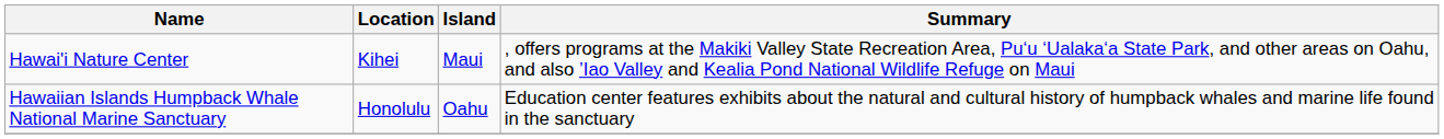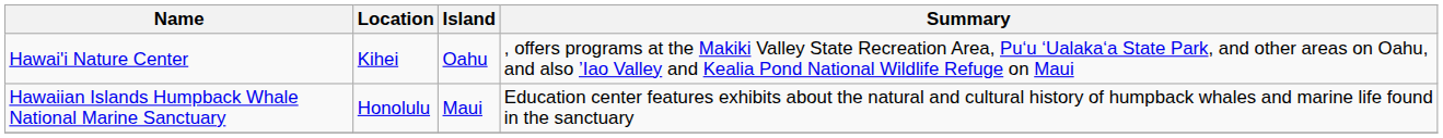 <table class="wikitable">
 <tr>
 <th>Name</th>
 <th>Location</th>
 <th>Island</th>
 <th>Summary</th>
 </tr>
 <tr>
 <td><a href='#'>Hawai'i Nature Center</a></td>
 <td><a href='#'>Kihei</a></td>
-<td><a href='#'>Maui</a></td>
+<td><a href='#'>Oahu</a></td>
 <td>, offers programs at the <a href='#'>Makiki</a> Valley State Recreation Area, <a href='#'>Pu‘u ‘Ualaka‘a State Park</a>, and other areas on Oahu, and also <a href='#'>’Iao Valley</a> and <a href='#'>Kealia Pond National Wildlife Refuge</a> on <a href='#'>Maui</a></td>
 </tr>
 <tr>
 <td><a href='#'>Hawaiian Islands Humpback Whale National Marine Sanctuary</a></td>
 <td><a href='#'>Honolulu</a></td>
-<td><a href='#'>Oahu</a></td>
+<td><a href='#'>Maui</a></td>
 <td>Education center features exhibits about the natural and cultural history of humpback whales and marine life found in the sanctuary</td>
 </tr>
 <tr>
 </tr>
 </table>
